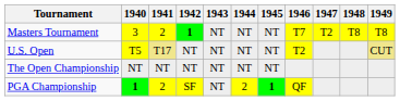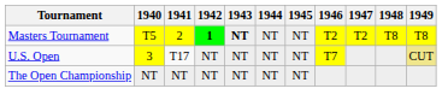 <table class="wikitable" style="font-size:95%;text-align:center;">
 <tr>
 <th>Tournament</th>
 <th>1940</th>
 <th>1941</th>
 <th>1942</th>
 <th>1943</th>
 <th>1944</th>
 <th>1945</th>
 <th>1946</th>
 <th>1947</th>
 <th>1948</th>
 <th>1949</th>
 </tr>
 <tr>
 <td align=left><a href='#'>Masters Tournament</a></td>
-<td style="background:yellow;">3</td>
+<td style="background:yellow;">T5</td>
 <td style="background:yellow;">2</td>
 <td style="background:lime;"><strong>1</strong></td>
+<td style="background:#eeeeee;"><strong>NT</strong></td>
 <td style="background:#eeeeee;">NT</td>
 <td style="background:#eeeeee;">NT</td>
-<td style="background:#eeeeee;">NT</td>
-<td style="background:yellow;">T7</td>
+<td style="background:yellow;">T2</td>
 <td style="background:yellow;">T2</td>
 <td style="background:yellow;">T8</td>
 <td style="background:yellow;">T8</td>
 </tr>
 <tr>
 <td align=left><a href='#'>U.S. Open</a></td>
-<td style="background:yellow;">T5</td>
-<td style="background: khaki;">T17</td>
+<td style="background:yellow;">3</td>
+<td>T17</td>
 <td style="background:#eeeeee;">NT</td>
 <td style="background:#eeeeee;">NT</td>
 <td style="background:#eeeeee;">NT</td>
 <td style="background:#eeeeee;">NT</td>
-<td style="background:yellow;">T2</td>
+<td style="background:yellow;">T7</td>
 <td style="background:#eeeeee;"></td>
 <td style="background:#eeeeee;"></td>
 <td style="background: khaki;">CUT</td>
 </tr>
 <tr>
 <td align=left><a href='#'>The Open Championship</a></td>
 <td style="background:#eeeeee;">NT</td>
 <td style="background:#eeeeee;">NT</td>
 <td style="background:#eeeeee;">NT</td>
 <td style="background:#eeeeee;">NT</td>
 <td style="background:#eeeeee;">NT</td>
 <td style="background:#eeeeee;">NT</td>
 <td style="background:#eeeeee;"></td>
 <td style="background:#eeeeee;"></td>
 <td style="background:#eeeeee;"></td>
 <td style="background:#eeeeee;"></td>
 </tr>
-<tr>
-<td align=left><a href='#'>PGA Championship</a></td>
-<td style="background:lime;"><strong>1</strong></td>
-<td style="background:yellow;">2</td>
-<td style="background:yellow;">SF</td>
-<td style="background:#eeeeee;">NT</td>
-<td style="background:yellow;">2</td>
-<td style="background:lime;"><strong>1</strong></td>
-<td style="background:yellow;">QF</td>
-<td style="background:#eeeeee;"></td>
-<td style="background:#eeeeee;"></td>
-<td style="background:#eeeeee;"></td>
-</tr>
 </table>
